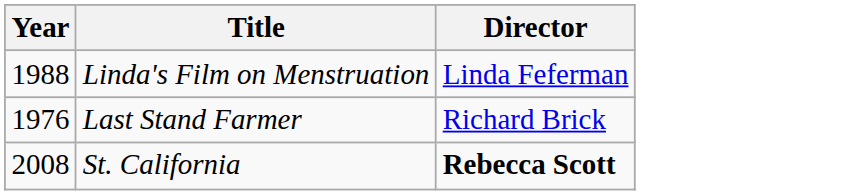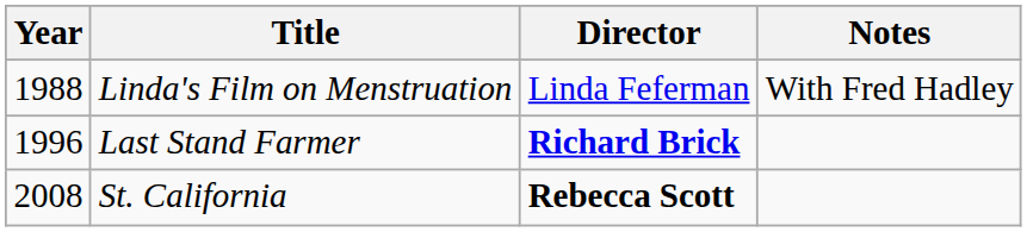 <table class="wikitable">
 <tr>
 <th>Year</th>
 <th>Title</th>
 <th>Director</th>
+<th>Notes</th>
 </tr>
 <tr>
 <td>1988</td>
 <td><em>Linda's Film on Menstruation</em></td>
 <td><a href='#'>Linda Feferman</a></td>
+<td>With Fred Hadley</td>
 </tr>
 <tr>
-<td>1976</td>
+<td>1996</td>
 <td><em>Last Stand Farmer</em></td>
-<td><a href='#'>Richard Brick</a></td>
+<td><strong><a href='#'>Richard Brick</a></strong></td>
+<td></td>
 </tr>
 <tr>
 <td>2008</td>
 <td><em>St. California</em></td>
 <td><strong>Rebecca Scott</strong></td>
+<td></td>
 </tr>
 </table>
